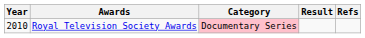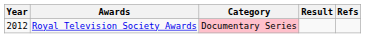 <table class="wikitable">
 <tr>
 <th>Year</th>
 <th>Awards</th>
 <th>Category</th>
 <th>Result</th>
 <th>Refs</th>
 </tr>
 <tr>
-<td>2010</td>
+<td>2012</td>
 <td><a href='#'>Royal Television Society Awards</a></td>
 <td style="background: pink;">Documentary Series</td>
 <td></td>
 <td></td>
 </tr>
 </table>
